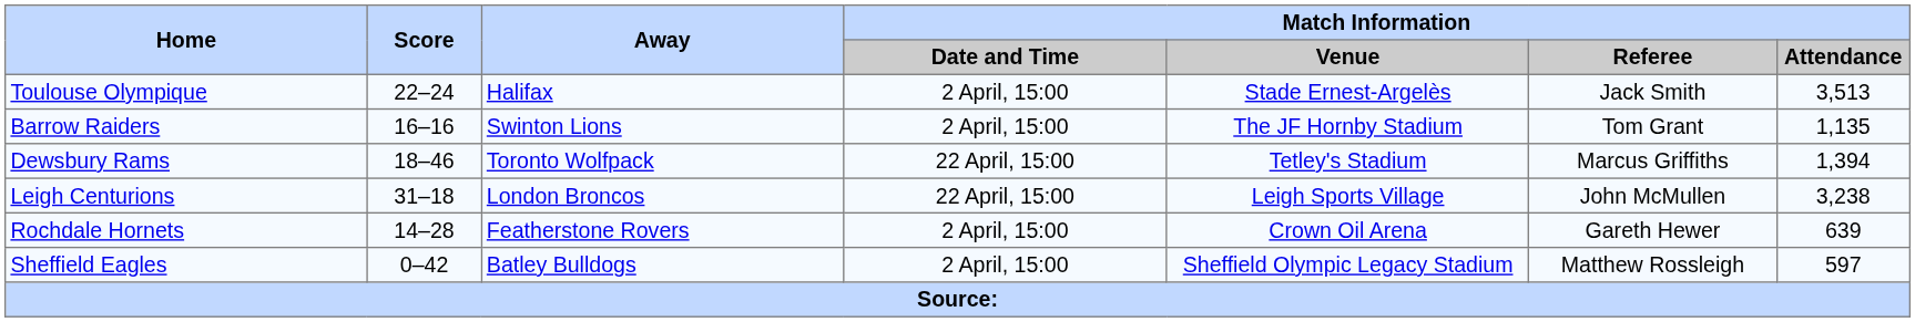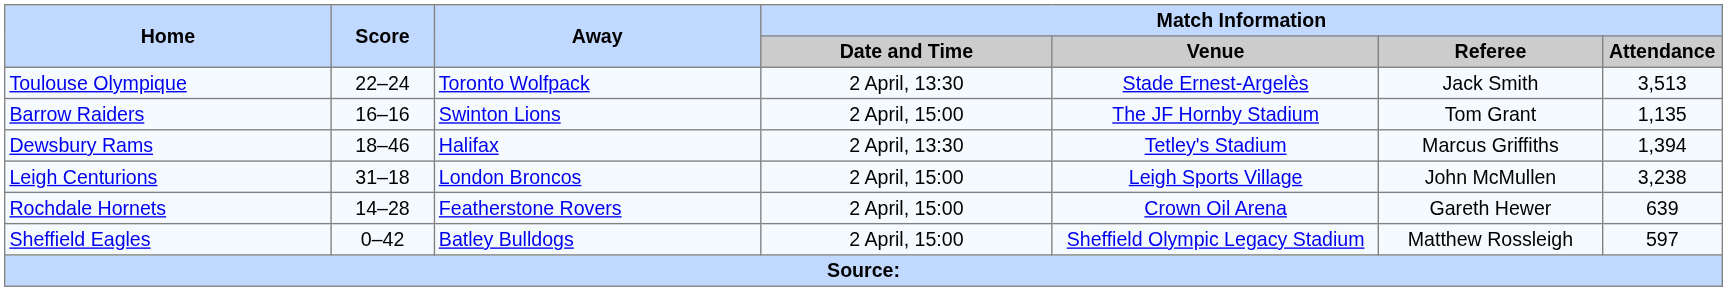 <table border="1" cellpadding="3" cellspacing="0" style="border-collapse:collapse; font-size:90%; text-align:center; width:100%;">
 <tr style="background:#c1d8ff;">
 <th rowspan="2" style="width:19%;">Home</th>
 <th rowspan="2" style="width:6%;">Score</th>
 <th rowspan="2" style="width:19%;">Away</th>
 <th colspan=4>Match Information</th>
 </tr>
 <tr style="background:#ccc;">
 <th width=17%>Date and Time</th>
 <th width=19%>Venue</th>
 <th width=13%>Referee</th>
 <th width=7%>Attendance</th>
 </tr>
 <tr style="background:#f5faff;">
 <td align=left> <a href='#'>Toulouse Olympique</a></td>
 <td>22–24</td>
-<td align=left> <a href='#'>Halifax</a></td>
-<td>2 April, 15:00</td>
+<td align=left> <a href='#'>Toronto Wolfpack</a></td>
+<td>2 April, 13:30</td>
 <td><a href='#'>Stade Ernest-Argelès</a></td>
 <td>Jack Smith</td>
 <td>3,513</td>
 </tr>
 <tr style="background:#f5faff;">
 <td align=left> <a href='#'>Barrow Raiders</a></td>
 <td>16–16</td>
 <td align=left> <a href='#'>Swinton Lions</a></td>
 <td>2 April, 15:00</td>
 <td><a href='#'>The JF Hornby Stadium</a></td>
 <td>Tom Grant</td>
 <td>1,135</td>
 </tr>
 <tr style="background:#f5faff;">
 <td align=left> <a href='#'>Dewsbury Rams</a></td>
 <td>18–46</td>
-<td align=left> <a href='#'>Toronto Wolfpack</a></td>
-<td>22 April, 15:00</td>
+<td align=left> <a href='#'>Halifax</a></td>
+<td>2 April, 13:30</td>
 <td><a href='#'>Tetley's Stadium</a></td>
 <td>Marcus Griffiths</td>
 <td>1,394</td>
 </tr>
 <tr style="background:#f5faff;">
 <td align=left> <a href='#'>Leigh Centurions</a></td>
 <td>31–18</td>
 <td align=left> <a href='#'>London Broncos</a></td>
-<td>22 April, 15:00</td>
+<td>2 April, 15:00</td>
 <td><a href='#'>Leigh Sports Village</a></td>
 <td>John McMullen</td>
 <td>3,238</td>
 </tr>
 <tr style="background:#f5faff;">
 <td align=left> <a href='#'>Rochdale Hornets</a></td>
 <td>14–28 </td>
 <td align=left> <a href='#'>Featherstone Rovers</a></td>
 <td>2 April, 15:00</td>
 <td><a href='#'>Crown Oil Arena</a></td>
 <td>Gareth Hewer</td>
 <td>639</td>
 </tr>
 <tr style="background:#f5faff;">
 <td align=left> <a href='#'>Sheffield Eagles</a></td>
 <td>0–42</td>
 <td align=left> <a href='#'>Batley Bulldogs</a></td>
 <td>2 April, 15:00</td>
 <td><a href='#'>Sheffield Olympic Legacy Stadium</a></td>
 <td>Matthew Rossleigh</td>
 <td>597</td>
 </tr>
 <tr style="background:#c1d8ff;">
 <th colspan=7>Source:</th>
 </tr>
 </table>
